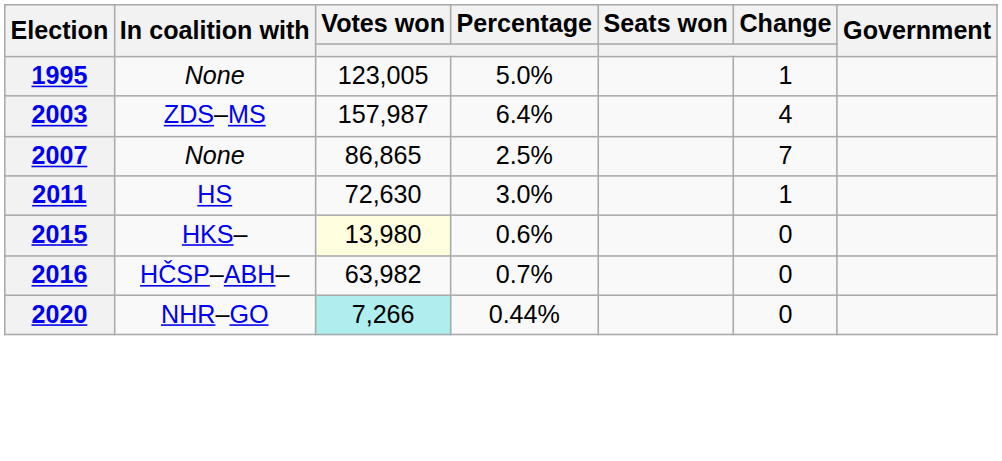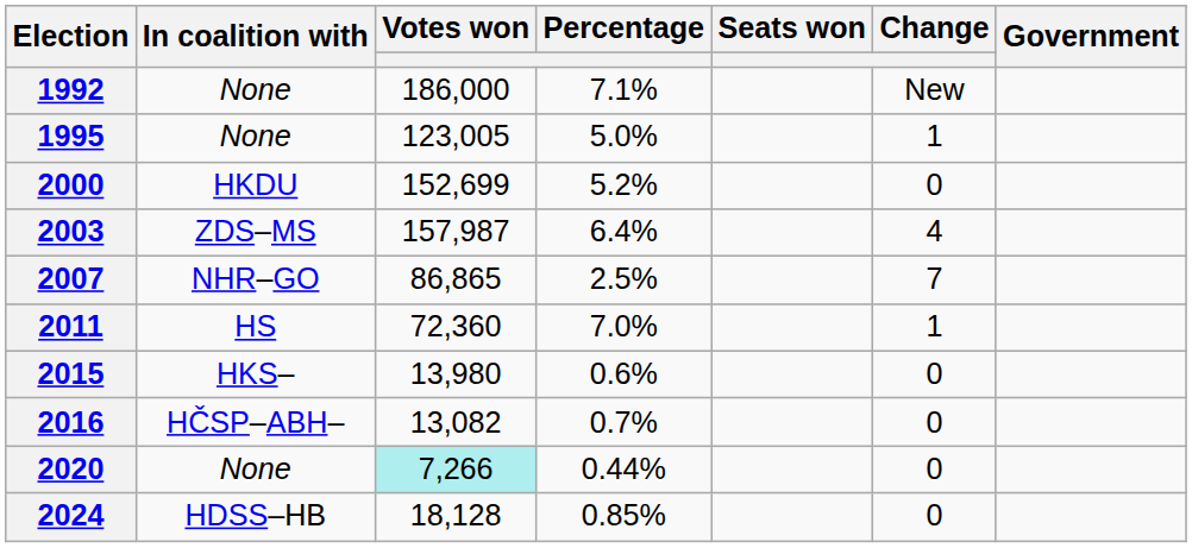 <table class="wikitable" style="text-align: left;">
 <tr>
 <th rowspan=2>Election</th>
 <th rowspan=2>In coalition with</th>
 <th>Votes won</th>
 <th>Percentage</th>
 <th>Seats won</th>
 <th>Change</th>
 <th rowspan=2>Government</th>
 </tr>
 <tr>
 <th colspan=2></th>
 <th colspan=2></th>
 </tr>
 <tr>
+<th><a href='#'>1992</a></th>
+<td align=center><em>None</em></td>
+<td align=center>186,000</td>
+<td align=center>7.1%</td>
+<td style="text-align:center;"></td>
+<td align=center>New</td>
+<td></td>
+</tr>
+<tr>
 <th><a href='#'>1995</a></th>
 <td align=center><em>None</em></td>
 <td align=center>123,005</td>
 <td align=center>5.0%</td>
 <td style="text-align:center;"></td>
 <td align=center> 1</td>
+<td></td>
+</tr>
+<tr>
+<th><a href='#'>2000</a></th>
+<td align=center><a href='#'>HKDU</a></td>
+<td align=center>152,699</td>
+<td align=center>5.2%</td>
+<td style="text-align:center;"></td>
+<td align=center> 0</td>
 <td></td>
 </tr>
 <tr>
 <th><a href='#'>2003</a></th>
 <td align=center><a href='#'>ZDS</a>–<a href='#'>MS</a></td>
 <td align=center>157,987</td>
 <td align=center>6.4%</td>
 <td style="text-align:center;"></td>
 <td align=center> 4</td>
 <td></td>
 </tr>
 <tr>
 <th><a href='#'>2007</a></th>
-<td align=center><em>None</em></td>
+<td align=center><a href='#'>NHR</a>–<a href='#'>GO</a></td>
 <td align=center>86,865</td>
 <td align=center>2.5%</td>
 <td style="text-align:center;"></td>
 <td align=center> 7</td>
 <td></td>
 </tr>
 <tr>
 <th><a href='#'>2011</a></th>
 <td align=center><a href='#'>HS</a></td>
-<td align=center>72,630</td>
-<td align=center>3.0%</td>
+<td align=center>72,360</td>
+<td align=center>7.0%</td>
 <td style="text-align:center;"></td>
 <td align=center> 1</td>
 <td></td>
 </tr>
 <tr>
 <th><a href='#'>2015</a></th>
 <td align=center><a href='#'>HKS</a>–</td>
-<td align=center style="background: lightyellow;">13,980</td>
+<td align=center>13,980</td>
 <td align=center>0.6%</td>
 <td style="text-align:center;"></td>
 <td align=center> 0</td>
 <td></td>
 </tr>
 <tr>
 <th><a href='#'>2016</a></th>
 <td align=center><a href='#'>HČSP</a>–<a href='#'>ABH</a>–</td>
-<td align=center>63,982</td>
+<td align=center>13,082</td>
 <td align=center>0.7%</td>
 <td style="text-align:center;"></td>
 <td align=center> 0</td>
 <td></td>
 </tr>
 <tr>
 <th><a href='#'>2020</a></th>
-<td align=center><a href='#'>NHR</a>–<a href='#'>GO</a></td>
+<td align=center><em>None</em></td>
 <td align=center style="background: paleturquoise;">7,266</td>
 <td align=center>0.44%</td>
 <td style="text-align:center;"></td>
 <td align=center> 0</td>
 <td></td>
 </tr>
+<tr>
+<th><a href='#'>2024</a></th>
+<td align=center><a href='#'>HDSS</a>–HB</td>
+<td align=center>18,128</td>
+<td align=center>0.85%</td>
+<td style="text-align:center;"></td>
+<td align=center> 0</td>
+<td></td>
+</tr>
 </table>
